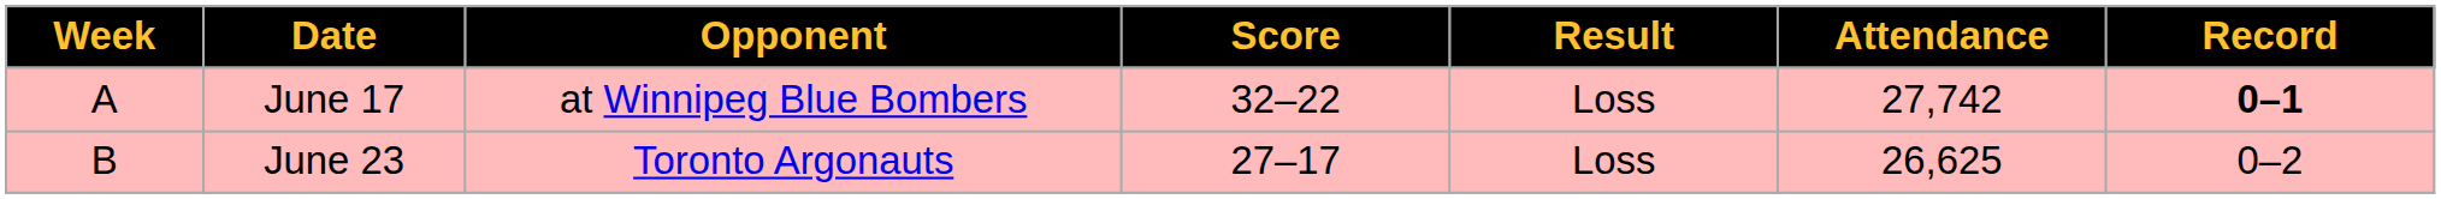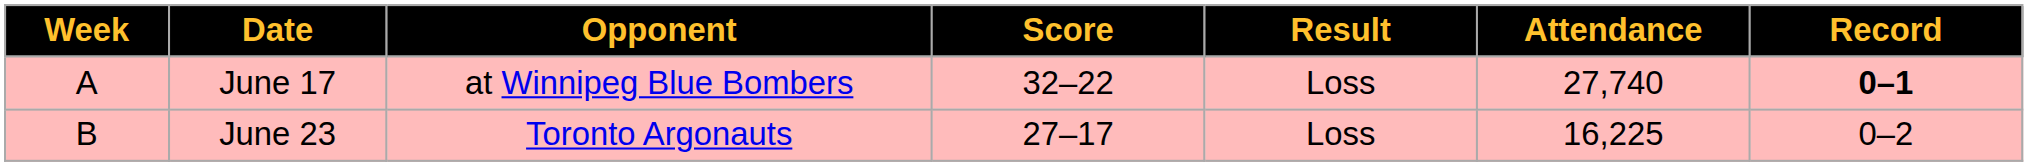 <table class="wikitable sortable">
 <tr>
 <th style="background:black;color:#FFC12D;"  width="6%">Week</th>
 <th style="background:black;color:#FFC12D;"  width="8%">Date</th>
 <th style="background:black;color:#FFC12D;"  width="20%">Opponent</th>
 <th style="background:black;color:#FFC12D;"  width="10%">Score</th>
 <th style="background:black;color:#FFC12D;"  width="10%">Result</th>
 <th style="background:black;color:#FFC12D;"  width="10%">Attendance</th>
 <th style="background:black;color:#FFC12D;"  width="10%">Record</th>
 </tr>
 <tr align="center" bgcolor="#ffbbbb">
 <td>A</td>
 <td>June 17</td>
 <td>at <a href='#'>Winnipeg Blue Bombers</a></td>
 <td>32–22</td>
 <td>Loss</td>
-<td>27,742</td>
+<td>27,740</td>
 <td><strong>0–1</strong></td>
 </tr>
 <tr align="center" bgcolor="#ffbbbb">
 <td>B</td>
 <td>June 23</td>
 <td><a href='#'>Toronto Argonauts</a></td>
 <td>27–17</td>
 <td>Loss</td>
-<td>26,625</td>
+<td>16,225</td>
 <td>0–2</td>
 </tr>
 </table>
